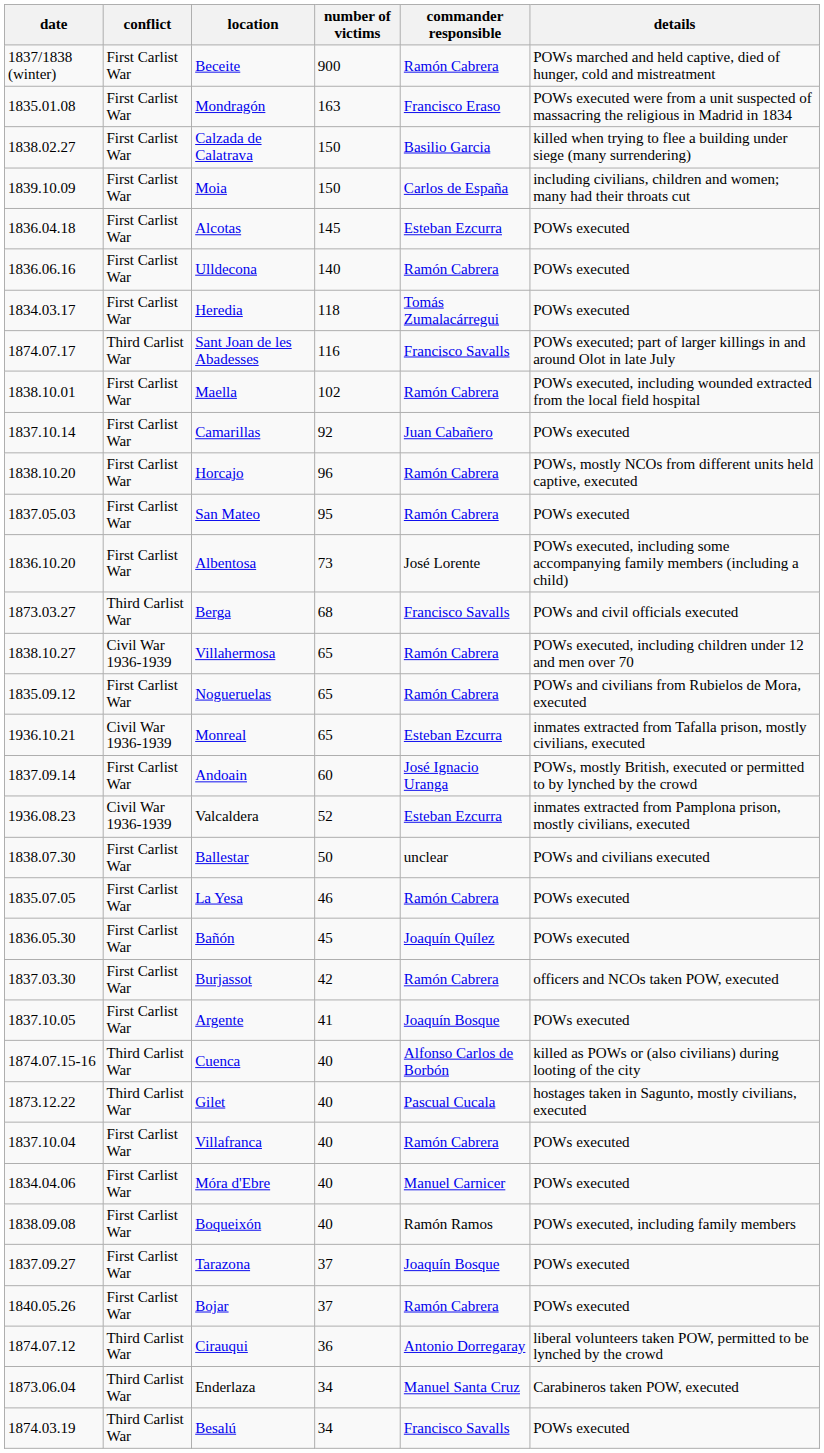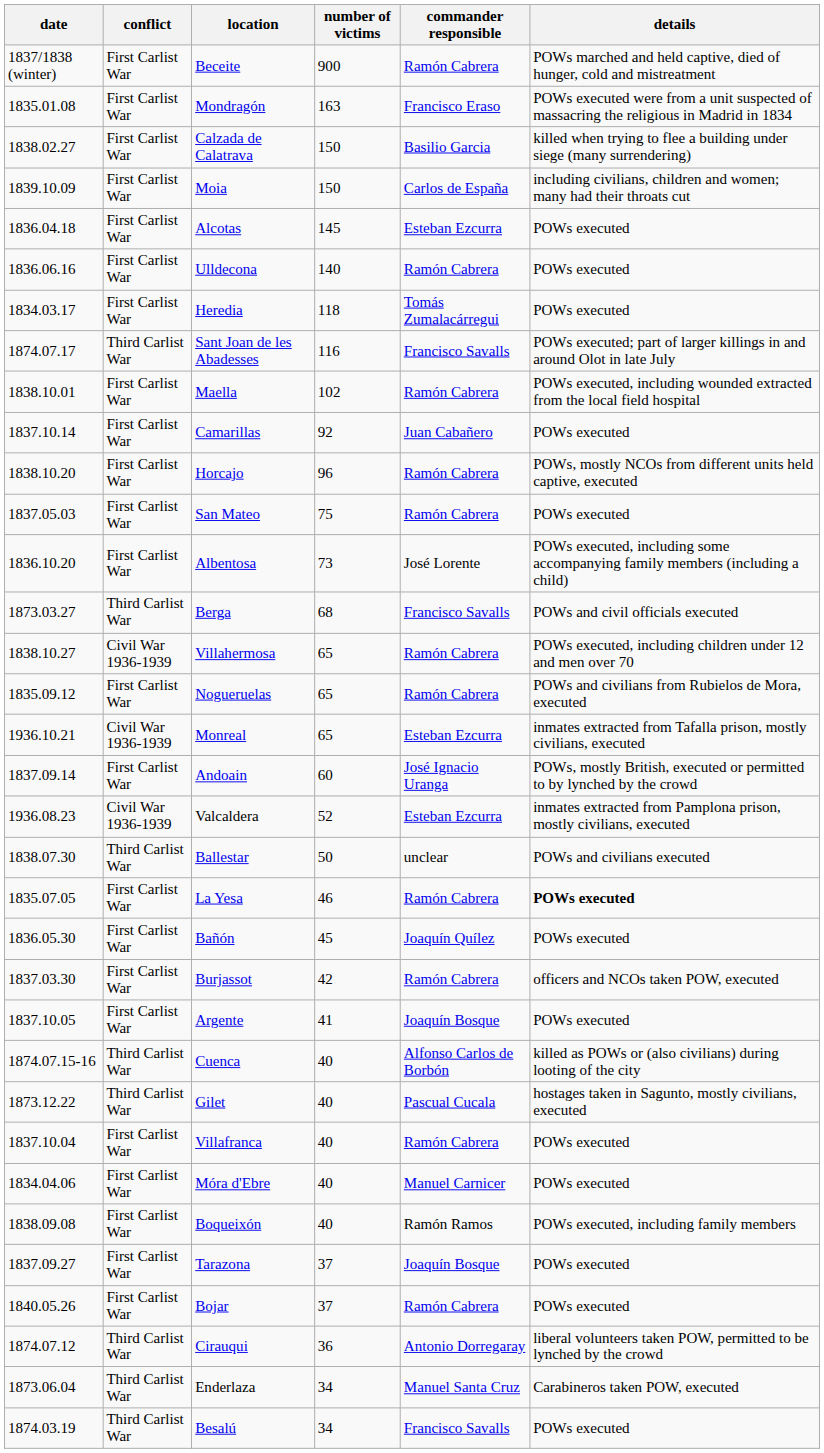 <table class="wikitable sortable">
 <tr>
 <th>date</th>
 <th>conflict</th>
 <th>location</th>
 <th>number of victims</th>
 <th>commander responsible</th>
 <th>details</th>
 </tr>
 <tr>
 <td>1837/1838 (winter)</td>
 <td>First Carlist War</td>
 <td><a href='#'>Beceite</a></td>
 <td>900</td>
 <td><a href='#'>Ramón Cabrera</a></td>
 <td>POWs marched and held captive, died of hunger, cold and mistreatment</td>
 </tr>
 <tr>
 <td>1835.01.08</td>
 <td>First Carlist War</td>
 <td><a href='#'>Mondragón</a></td>
 <td>163</td>
 <td><a href='#'>Francisco Eraso</a></td>
 <td>POWs executed were from a unit suspected of massacring the religious in Madrid in 1834</td>
 </tr>
 <tr>
 <td>1838.02.27</td>
 <td>First Carlist War</td>
 <td><a href='#'>Calzada de Calatrava</a></td>
 <td>150</td>
 <td><a href='#'>Basilio Garcia</a></td>
 <td>killed when trying to flee a building under siege (many surrendering)</td>
 </tr>
 <tr>
 <td>1839.10.09</td>
 <td>First Carlist War</td>
 <td><a href='#'>Moia</a></td>
 <td>150</td>
 <td><a href='#'>Carlos de España</a></td>
 <td>including civilians, children and women; many had their throats cut</td>
 </tr>
 <tr>
 <td>1836.04.18</td>
 <td>First Carlist War</td>
 <td><a href='#'>Alcotas</a></td>
 <td>145</td>
 <td><a href='#'>Esteban Ezcurra</a></td>
 <td>POWs executed</td>
 </tr>
 <tr>
 <td>1836.06.16</td>
 <td>First Carlist War</td>
 <td><a href='#'>Ulldecona</a></td>
 <td>140</td>
 <td><a href='#'>Ramón Cabrera</a></td>
 <td>POWs executed</td>
 </tr>
 <tr>
 <td>1834.03.17</td>
 <td>First Carlist War</td>
 <td><a href='#'>Heredia</a></td>
 <td>118</td>
 <td><a href='#'>Tomás Zumalacárregui</a></td>
 <td>POWs executed</td>
 </tr>
 <tr>
 <td>1874.07.17</td>
 <td>Third Carlist War</td>
 <td><a href='#'>Sant Joan de les Abadesses</a></td>
 <td>116</td>
 <td><a href='#'>Francisco Savalls</a></td>
 <td>POWs executed; part of larger killings in and around Olot in late July</td>
 </tr>
 <tr>
 <td>1838.10.01</td>
 <td>First Carlist War</td>
 <td><a href='#'>Maella</a></td>
 <td>102</td>
 <td><a href='#'>Ramón Cabrera</a></td>
 <td>POWs executed, including wounded extracted from the local field hospital</td>
 </tr>
 <tr>
 <td>1837.10.14</td>
 <td>First Carlist War</td>
 <td><a href='#'>Camarillas</a></td>
 <td>92</td>
 <td><a href='#'>Juan Cabañero</a></td>
 <td>POWs executed</td>
 </tr>
 <tr>
 <td>1838.10.20</td>
 <td>First Carlist War</td>
 <td><a href='#'>Horcajo</a></td>
 <td>96</td>
 <td><a href='#'>Ramón Cabrera</a></td>
 <td>POWs, mostly NCOs from different units held captive, executed</td>
 </tr>
 <tr>
 <td>1837.05.03</td>
 <td>First Carlist War</td>
 <td><a href='#'>San Mateo</a></td>
-<td>95</td>
+<td>75</td>
 <td><a href='#'>Ramón Cabrera</a></td>
 <td>POWs executed</td>
 </tr>
 <tr>
 <td>1836.10.20</td>
 <td>First Carlist War</td>
 <td><a href='#'>Albentosa</a></td>
 <td>73</td>
 <td>José Lorente</td>
 <td>POWs executed, including some accompanying family members (including a child)</td>
 </tr>
 <tr>
 <td>1873.03.27</td>
 <td>Third Carlist War</td>
 <td><a href='#'>Berga</a></td>
 <td>68</td>
 <td><a href='#'>Francisco Savalls</a></td>
 <td>POWs and civil officials executed</td>
 </tr>
 <tr>
 <td>1838.10.27</td>
 <td>Civil War 1936-1939</td>
 <td><a href='#'>Villahermosa</a></td>
 <td>65</td>
 <td><a href='#'>Ramón Cabrera</a></td>
 <td>POWs executed, including children under 12 and men over 70</td>
 </tr>
 <tr>
 <td>1835.09.12</td>
 <td>First Carlist War</td>
 <td><a href='#'>Nogueruelas</a></td>
 <td>65</td>
 <td><a href='#'>Ramón Cabrera</a></td>
 <td>POWs and civilians from Rubielos de Mora, executed</td>
 </tr>
 <tr>
 <td>1936.10.21</td>
 <td>Civil War 1936-1939</td>
 <td><a href='#'>Monreal</a></td>
 <td>65</td>
 <td><a href='#'>Esteban Ezcurra</a></td>
 <td>inmates extracted from Tafalla prison, mostly civilians, executed</td>
 </tr>
 <tr>
 <td>1837.09.14</td>
 <td>First Carlist War</td>
 <td><a href='#'>Andoain</a></td>
 <td>60</td>
 <td><a href='#'>José Ignacio Uranga</a></td>
 <td>POWs, mostly British, executed or permitted to by lynched by the crowd</td>
 </tr>
 <tr>
 <td>1936.08.23</td>
 <td>Civil War 1936-1939</td>
 <td>Valcaldera</td>
 <td>52</td>
 <td><a href='#'>Esteban Ezcurra</a></td>
 <td>inmates extracted from Pamplona prison, mostly civilians, executed</td>
 </tr>
 <tr>
 <td>1838.07.30</td>
-<td>First Carlist War</td>
+<td>Third Carlist War</td>
 <td><a href='#'>Ballestar</a></td>
 <td>50</td>
 <td>unclear</td>
 <td>POWs and civilians executed</td>
 </tr>
 <tr>
 <td>1835.07.05</td>
 <td>First Carlist War</td>
 <td><a href='#'>La Yesa</a></td>
 <td>46</td>
 <td><a href='#'>Ramón Cabrera</a></td>
-<td>POWs executed</td>
+<td><strong>POWs executed</strong></td>
 </tr>
 <tr>
 <td>1836.05.30</td>
 <td>First Carlist War</td>
 <td><a href='#'>Bañón</a></td>
 <td>45</td>
 <td><a href='#'>Joaquín Quílez</a></td>
 <td>POWs executed</td>
 </tr>
 <tr>
 <td>1837.03.30</td>
 <td>First Carlist War</td>
 <td><a href='#'>Burjassot</a></td>
 <td>42</td>
 <td><a href='#'>Ramón Cabrera</a></td>
 <td>officers and NCOs taken POW, executed</td>
 </tr>
 <tr>
 <td>1837.10.05</td>
 <td>First Carlist War</td>
 <td><a href='#'>Argente</a></td>
 <td>41</td>
 <td><a href='#'>Joaquín Bosque</a></td>
 <td>POWs executed</td>
 </tr>
 <tr>
 <td>1874.07.15-16</td>
 <td>Third Carlist War</td>
 <td><a href='#'>Cuenca</a></td>
 <td>40</td>
 <td><a href='#'>Alfonso Carlos de Borbón</a></td>
 <td>killed as POWs or (also civilians) during looting of the city</td>
 </tr>
 <tr>
 <td>1873.12.22</td>
 <td>Third Carlist War</td>
 <td><a href='#'>Gilet</a></td>
 <td>40</td>
 <td><a href='#'>Pascual Cucala</a></td>
 <td>hostages taken in Sagunto, mostly civilians, executed</td>
 </tr>
 <tr>
 <td>1837.10.04</td>
 <td>First Carlist War</td>
 <td><a href='#'>Villafranca</a></td>
 <td>40</td>
 <td><a href='#'>Ramón Cabrera</a></td>
 <td>POWs executed</td>
 </tr>
 <tr>
 <td>1834.04.06</td>
 <td>First Carlist War</td>
 <td><a href='#'>Móra d'Ebre</a></td>
 <td>40</td>
 <td><a href='#'>Manuel Carnicer</a></td>
 <td>POWs executed</td>
 </tr>
 <tr>
 <td>1838.09.08</td>
 <td>First Carlist War</td>
 <td><a href='#'>Boqueixón</a></td>
 <td>40</td>
 <td>Ramón Ramos</td>
 <td>POWs executed, including family members</td>
 </tr>
 <tr>
 <td>1837.09.27</td>
 <td>First Carlist War</td>
 <td><a href='#'>Tarazona</a></td>
 <td>37</td>
 <td><a href='#'>Joaquín Bosque</a></td>
 <td>POWs executed</td>
 </tr>
 <tr>
 <td>1840.05.26</td>
 <td>First Carlist War</td>
 <td><a href='#'>Bojar</a></td>
 <td>37</td>
 <td><a href='#'>Ramón Cabrera</a></td>
 <td>POWs executed</td>
 </tr>
 <tr>
 <td>1874.07.12</td>
 <td>Third Carlist War</td>
 <td><a href='#'>Cirauqui</a></td>
 <td>36</td>
 <td><a href='#'>Antonio Dorregaray</a></td>
 <td>liberal volunteers taken POW, permitted to be lynched by the crowd</td>
 </tr>
 <tr>
 <td>1873.06.04</td>
 <td>Third Carlist War</td>
 <td>Enderlaza</td>
 <td>34</td>
 <td><a href='#'>Manuel Santa Cruz</a></td>
 <td>Carabineros taken POW, executed</td>
 </tr>
 <tr>
 <td>1874.03.19</td>
 <td>Third Carlist War</td>
 <td><a href='#'>Besalú</a></td>
 <td>34</td>
 <td><a href='#'>Francisco Savalls</a></td>
 <td>POWs executed</td>
 </tr>
 </table>
